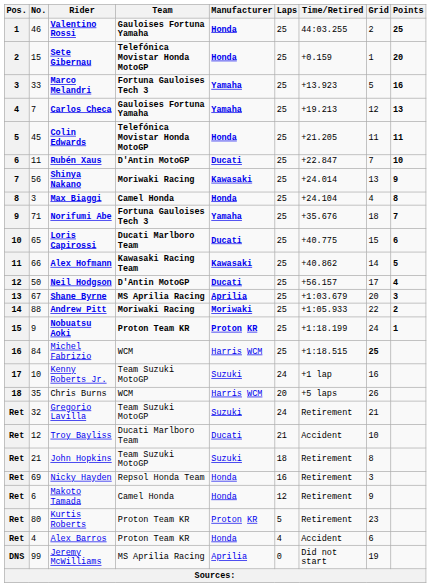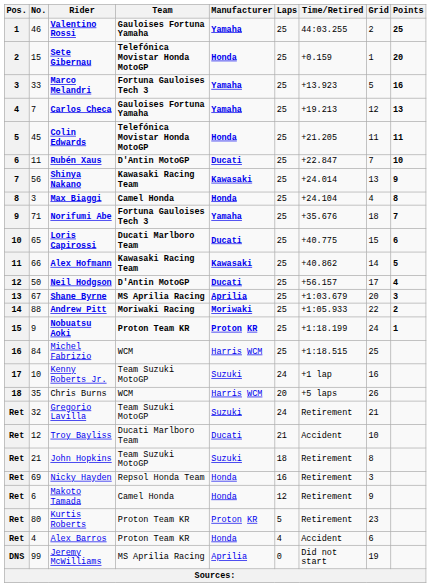 <table class="wikitable" style="font-size: 95%;">
 <tr>
 <th>Pos.</th>
 <th>No.</th>
 <th>Rider</th>
 <th>Team</th>
 <th>Manufacturer</th>
 <th>Laps</th>
 <th>Time/Retired</th>
 <th>Grid</th>
 <th>Points</th>
 </tr>
 <tr>
 <th>1</th>
 <td>46</td>
 <td> <strong><a href='#'>Valentino Rossi</a></strong></td>
 <td><strong>Gauloises Fortuna Yamaha</strong></td>
-<td><strong><a href='#'>Honda</a></strong></td>
+<td><strong><a href='#'>Yamaha</a></strong></td>
 <td>25</td>
 <td>44:03.255</td>
 <td>2</td>
 <td><strong>25</strong></td>
 </tr>
 <tr>
 <th>2</th>
 <td>15</td>
 <td> <strong><a href='#'>Sete Gibernau</a></strong></td>
 <td><strong>Telefónica Movistar Honda MotoGP</strong></td>
 <td><strong><a href='#'>Honda</a></strong></td>
 <td>25</td>
 <td>+0.159</td>
 <td>1</td>
 <td><strong>20</strong></td>
 </tr>
 <tr>
 <th>3</th>
 <td>33</td>
 <td> <strong><a href='#'>Marco Melandri</a></strong></td>
 <td><strong>Fortuna Gauloises Tech 3</strong></td>
 <td><strong><a href='#'>Yamaha</a></strong></td>
 <td>25</td>
 <td>+13.923</td>
 <td>5</td>
 <td><strong>16</strong></td>
 </tr>
 <tr>
 <th>4</th>
 <td>7</td>
 <td> <strong><a href='#'>Carlos Checa</a></strong></td>
 <td><strong>Gauloises Fortuna Yamaha</strong></td>
 <td><strong><a href='#'>Yamaha</a></strong></td>
 <td>25</td>
 <td>+19.213</td>
 <td>12</td>
 <td><strong>13</strong></td>
 </tr>
 <tr>
 <th>5</th>
 <td>45</td>
 <td> <strong><a href='#'>Colin Edwards</a></strong></td>
 <td><strong>Telefónica Movistar Honda MotoGP</strong></td>
 <td><strong><a href='#'>Honda</a></strong></td>
 <td>25</td>
 <td>+21.205</td>
 <td>11</td>
 <td><strong>11</strong></td>
 </tr>
 <tr>
 <th>6</th>
 <td>11</td>
 <td> <strong><a href='#'>Rubén Xaus</a></strong></td>
 <td><strong>D'Antin MotoGP</strong></td>
 <td><strong><a href='#'>Ducati</a></strong></td>
 <td>25</td>
 <td>+22.847</td>
 <td>7</td>
 <td><strong>10</strong></td>
 </tr>
 <tr>
 <th>7</th>
 <td>56</td>
 <td> <strong><a href='#'>Shinya Nakano</a></strong></td>
-<td><strong>Moriwaki Racing</strong></td>
+<td><strong>Kawasaki Racing Team</strong></td>
 <td><strong><a href='#'>Kawasaki</a></strong></td>
 <td>25</td>
 <td>+24.014</td>
 <td>13</td>
 <td><strong>9</strong></td>
 </tr>
 <tr>
 <th>8</th>
 <td>3</td>
 <td> <strong><a href='#'>Max Biaggi</a></strong></td>
 <td><strong>Camel Honda</strong></td>
 <td><strong><a href='#'>Honda</a></strong></td>
 <td>25</td>
 <td>+24.104</td>
 <td>4</td>
 <td><strong>8</strong></td>
 </tr>
 <tr>
 <th>9</th>
 <td>71</td>
 <td> <strong><a href='#'>Norifumi Abe</a></strong></td>
 <td><strong>Fortuna Gauloises Tech 3</strong></td>
 <td><strong><a href='#'>Yamaha</a></strong></td>
 <td>25</td>
 <td>+35.676</td>
 <td>18</td>
 <td><strong>7</strong></td>
 </tr>
 <tr>
 <th>10</th>
 <td>65</td>
 <td> <strong><a href='#'>Loris Capirossi</a></strong></td>
 <td><strong>Ducati Marlboro Team</strong></td>
 <td><strong><a href='#'>Ducati</a></strong></td>
 <td>25</td>
 <td>+40.775</td>
 <td>15</td>
 <td><strong>6</strong></td>
 </tr>
 <tr>
 <th>11</th>
 <td>66</td>
 <td> <strong><a href='#'>Alex Hofmann</a></strong></td>
 <td><strong>Kawasaki Racing Team</strong></td>
 <td><strong><a href='#'>Kawasaki</a></strong></td>
 <td>25</td>
 <td>+40.862</td>
 <td>14</td>
 <td><strong>5</strong></td>
 </tr>
 <tr>
 <th>12</th>
 <td>50</td>
 <td> <strong><a href='#'>Neil Hodgson</a></strong></td>
 <td><strong>D'Antin MotoGP</strong></td>
 <td><strong><a href='#'>Ducati</a></strong></td>
 <td>25</td>
 <td>+56.157</td>
 <td>17</td>
 <td><strong>4</strong></td>
 </tr>
 <tr>
 <th>13</th>
 <td>67</td>
 <td> <strong><a href='#'>Shane Byrne</a></strong></td>
 <td><strong>MS Aprilia Racing</strong></td>
 <td><strong><a href='#'>Aprilia</a></strong></td>
 <td>25</td>
 <td>+1:03.679</td>
 <td>20</td>
 <td><strong>3</strong></td>
 </tr>
 <tr>
 <th>14</th>
 <td>88</td>
 <td> <strong><a href='#'>Andrew Pitt</a></strong></td>
 <td><strong>Moriwaki Racing</strong></td>
 <td><strong><a href='#'>Moriwaki</a></strong></td>
 <td>25</td>
 <td>+1:05.933</td>
 <td>22</td>
 <td><strong>2</strong></td>
 </tr>
 <tr>
 <th>15</th>
 <td>9</td>
 <td> <strong><a href='#'>Nobuatsu Aoki</a></strong></td>
 <td><strong>Proton Team KR</strong></td>
 <td><strong><a href='#'>Proton</a> <a href='#'>KR</a></strong></td>
 <td>25</td>
 <td>+1:18.199</td>
 <td>24</td>
 <td><strong>1</strong></td>
 </tr>
 <tr>
 <th>16</th>
 <td>84</td>
 <td> <a href='#'>Michel Fabrizio</a></td>
 <td>WCM</td>
 <td><a href='#'>Harris</a> <a href='#'>WCM</a></td>
 <td>25</td>
 <td>+1:18.515</td>
-<td><strong>25</strong></td>
+<td>25</td>
 <td></td>
 </tr>
 <tr>
 <th>17</th>
 <td>10</td>
 <td> <a href='#'>Kenny Roberts Jr.</a></td>
 <td>Team Suzuki MotoGP</td>
 <td><a href='#'>Suzuki</a></td>
 <td>24</td>
 <td>+1 lap</td>
 <td>16</td>
 <td></td>
 </tr>
 <tr>
 <th>18</th>
 <td>35</td>
 <td> Chris Burns</td>
 <td>WCM</td>
 <td><a href='#'>Harris</a> <a href='#'>WCM</a></td>
 <td>20</td>
 <td>+5 laps</td>
 <td>26</td>
 <td></td>
 </tr>
 <tr>
 <th>Ret</th>
 <td>32</td>
 <td> <a href='#'>Gregorio Lavilla</a></td>
 <td>Team Suzuki MotoGP</td>
 <td><a href='#'>Suzuki</a></td>
 <td>24</td>
 <td>Retirement</td>
 <td>21</td>
 <td></td>
 </tr>
 <tr>
 <th>Ret</th>
 <td>12</td>
 <td> <a href='#'>Troy Bayliss</a></td>
 <td>Ducati Marlboro Team</td>
 <td><a href='#'>Ducati</a></td>
 <td>21</td>
 <td>Accident</td>
 <td>10</td>
 <td></td>
 </tr>
 <tr>
 <th>Ret</th>
 <td>21</td>
 <td> <a href='#'>John Hopkins</a></td>
 <td>Team Suzuki MotoGP</td>
 <td><a href='#'>Suzuki</a></td>
 <td>18</td>
 <td>Retirement</td>
 <td>8</td>
 <td></td>
 </tr>
 <tr>
 <th>Ret</th>
 <td>69</td>
 <td> <a href='#'>Nicky Hayden</a></td>
 <td>Repsol Honda Team</td>
 <td><a href='#'>Honda</a></td>
 <td>16</td>
 <td>Retirement</td>
 <td>3</td>
 <td></td>
 </tr>
 <tr>
 <th>Ret</th>
 <td>6</td>
 <td> <a href='#'>Makoto Tamada</a></td>
 <td>Camel Honda</td>
 <td><a href='#'>Honda</a></td>
 <td>12</td>
 <td>Retirement</td>
 <td>9</td>
 <td></td>
 </tr>
 <tr>
 <th>Ret</th>
 <td>80</td>
 <td> <a href='#'>Kurtis Roberts</a></td>
 <td>Proton Team KR</td>
 <td><a href='#'>Proton</a> <a href='#'>KR</a></td>
 <td>5</td>
 <td>Retirement</td>
 <td>23</td>
 <td></td>
 </tr>
 <tr>
 <th>Ret</th>
 <td>4</td>
 <td> <a href='#'>Alex Barros</a></td>
 <td>Proton Team KR</td>
 <td><a href='#'>Honda</a></td>
 <td>4</td>
 <td>Accident</td>
 <td>6</td>
 <td></td>
 </tr>
 <tr>
 <th>DNS</th>
 <td>99</td>
 <td> <a href='#'>Jeremy McWilliams</a></td>
 <td>MS Aprilia Racing</td>
 <td><a href='#'>Aprilia</a></td>
 <td>0</td>
 <td>Did not start</td>
 <td>19</td>
 <td></td>
 </tr>
 <tr>
 <th colspan=9>Sources: </th>
 </tr>
 </table>
